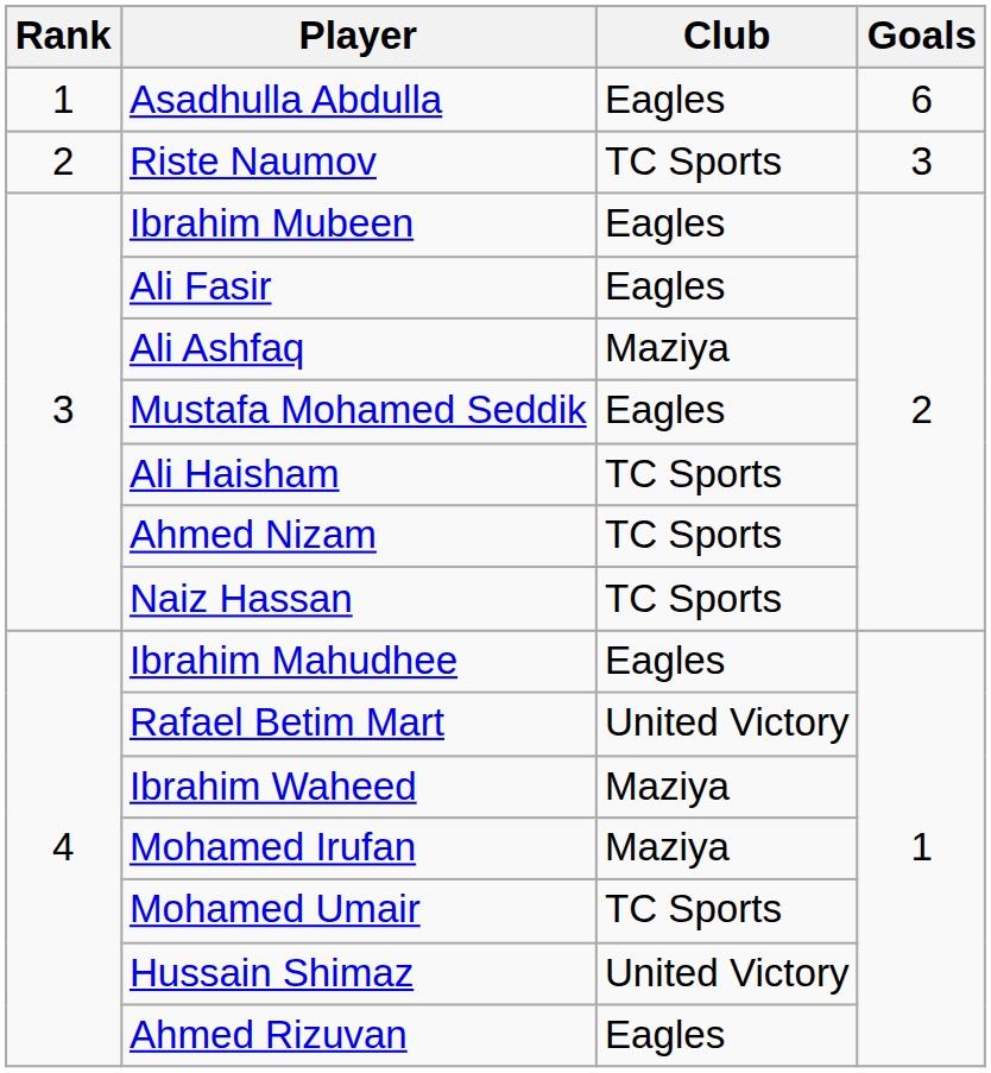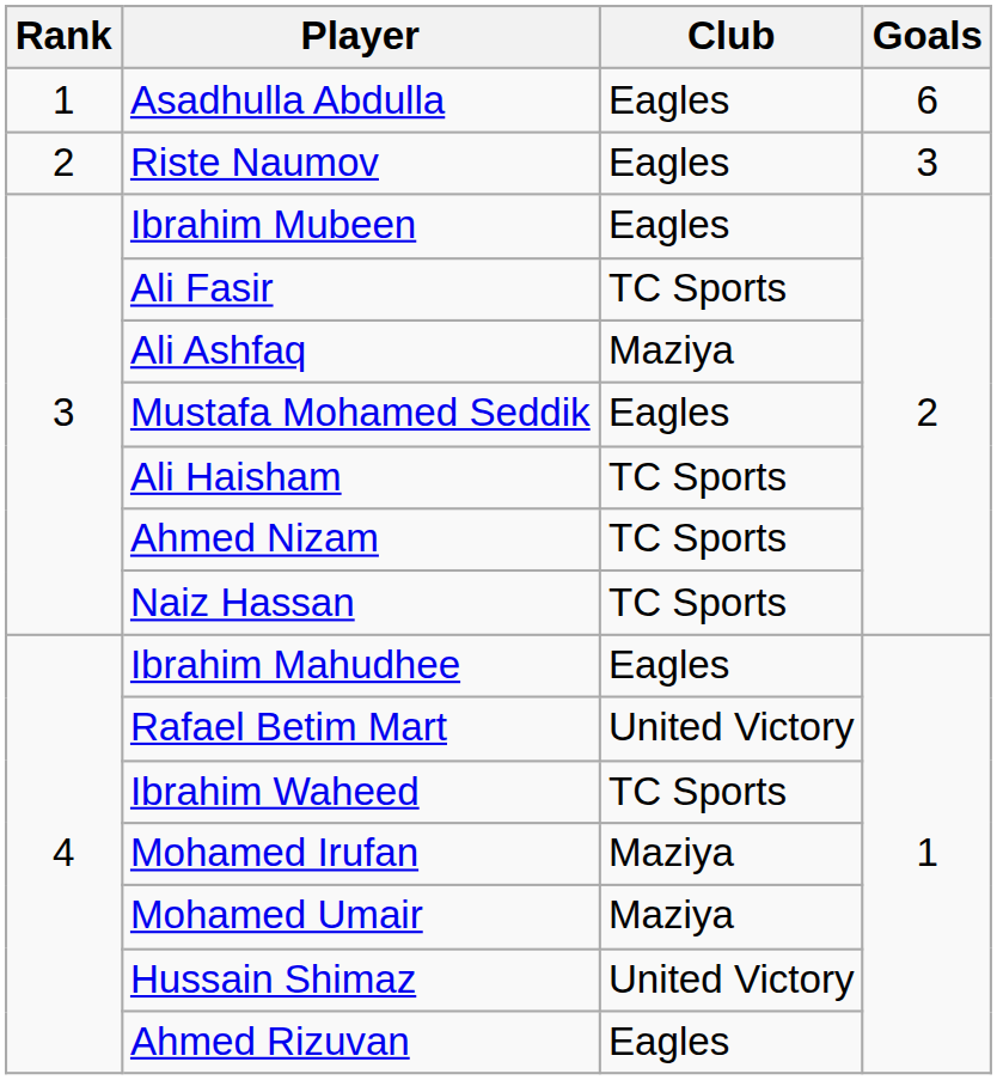 <table class="wikitable" style="text-align:center">
 <tr>
 <th>Rank</th>
 <th>Player</th>
 <th>Club</th>
 <th>Goals</th>
 </tr>
 <tr>
 <td rowspan="1">1</td>
 <td align="left"> <a href='#'>Asadhulla Abdulla</a></td>
 <td align="left">Eagles</td>
 <td rowspan="1">6</td>
 </tr>
 <tr>
 <td rowspan="1">2</td>
 <td align="left"> <a href='#'>Riste Naumov</a></td>
-<td align="left">TC Sports</td>
+<td align="left">Eagles</td>
 <td rowspan="1">3</td>
 </tr>
 <tr>
 <td rowspan="7">3</td>
 <td align="left"> <a href='#'>Ibrahim Mubeen</a></td>
 <td align="left">Eagles</td>
 <td rowspan="7">2</td>
 </tr>
 <tr>
 <td align="left"> <a href='#'>Ali Fasir</a></td>
-<td align="left">Eagles</td>
+<td align="left">TC Sports</td>
 </tr>
 <tr>
 <td align="left"> <a href='#'>Ali Ashfaq</a></td>
 <td align="left">Maziya</td>
 </tr>
 <tr>
 <td align="left"> <a href='#'>Mustafa Mohamed Seddik</a></td>
 <td align="left">Eagles</td>
 </tr>
 <tr>
 <td align="left"> <a href='#'>Ali Haisham</a></td>
 <td align="left">TC Sports</td>
 </tr>
 <tr>
 <td align="left"> <a href='#'>Ahmed Nizam</a></td>
 <td align="left">TC Sports</td>
 </tr>
 <tr>
 <td align="left"> <a href='#'>Naiz Hassan</a></td>
 <td align="left">TC Sports</td>
 </tr>
 <tr>
 <td rowspan="8">4</td>
 <td align="left"> <a href='#'>Ibrahim Mahudhee</a></td>
 <td align="left">Eagles</td>
 <td rowspan="8">1</td>
 </tr>
 <tr>
 <td align="left"> <a href='#'>Rafael Betim Mart</a></td>
 <td align="left">United Victory</td>
 </tr>
 <tr>
 <td align="left"> <a href='#'>Ibrahim Waheed</a></td>
-<td align="left">Maziya</td>
+<td align="left">TC Sports</td>
 </tr>
 <tr>
 <td align="left"> <a href='#'>Mohamed Irufan</a></td>
 <td align="left">Maziya</td>
 </tr>
 <tr>
 <td align="left"> <a href='#'>Mohamed Umair</a></td>
-<td align="left">TC Sports</td>
+<td align="left">Maziya</td>
 </tr>
 <tr>
 <td align="left"> <a href='#'>Hussain Shimaz</a></td>
 <td align="left">United Victory</td>
 </tr>
 <tr>
 <td align="left"> <a href='#'>Ahmed Rizuvan</a></td>
 <td align="left">Eagles</td>
 </tr>
 </table>
